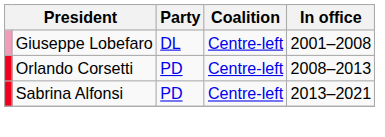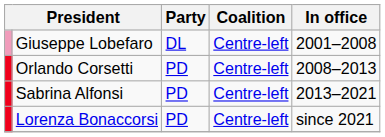 <table class="wikitable" style="font-size:95%">
 <tr style="background:#efefef;">
 <th colspan=2>President</th>
 <th>Party</th>
 <th>Coalition</th>
 <th>In office</th>
 </tr>
 <tr>
 <td bgcolor="#F19CBB"></td>
 <td>Giuseppe Lobefaro</td>
 <td><a href='#'>DL</a></td>
 <td><a href='#'>Centre-left</a></td>
 <td>2001–2008</td>
 </tr>
 <tr>
 <td bgcolor="#F0001C"></td>
 <td>Orlando Corsetti</td>
 <td><a href='#'>PD</a></td>
 <td><a href='#'>Centre-left</a></td>
 <td>2008–2013</td>
 </tr>
 <tr>
 <td bgcolor="#F0001C"></td>
 <td>Sabrina Alfonsi</td>
 <td><a href='#'>PD</a></td>
 <td><a href='#'>Centre-left</a></td>
 <td>2013–2021</td>
 </tr>
 <tr>
+<td bgcolor="#F0001C"></td>
+<td><a href='#'>Lorenza Bonaccorsi</a></td>
+<td><a href='#'>PD</a></td>
+<td><a href='#'>Centre-left</a></td>
+<td>since 2021</td>
+</tr>
+<tr>
 </tr>
 </table>
